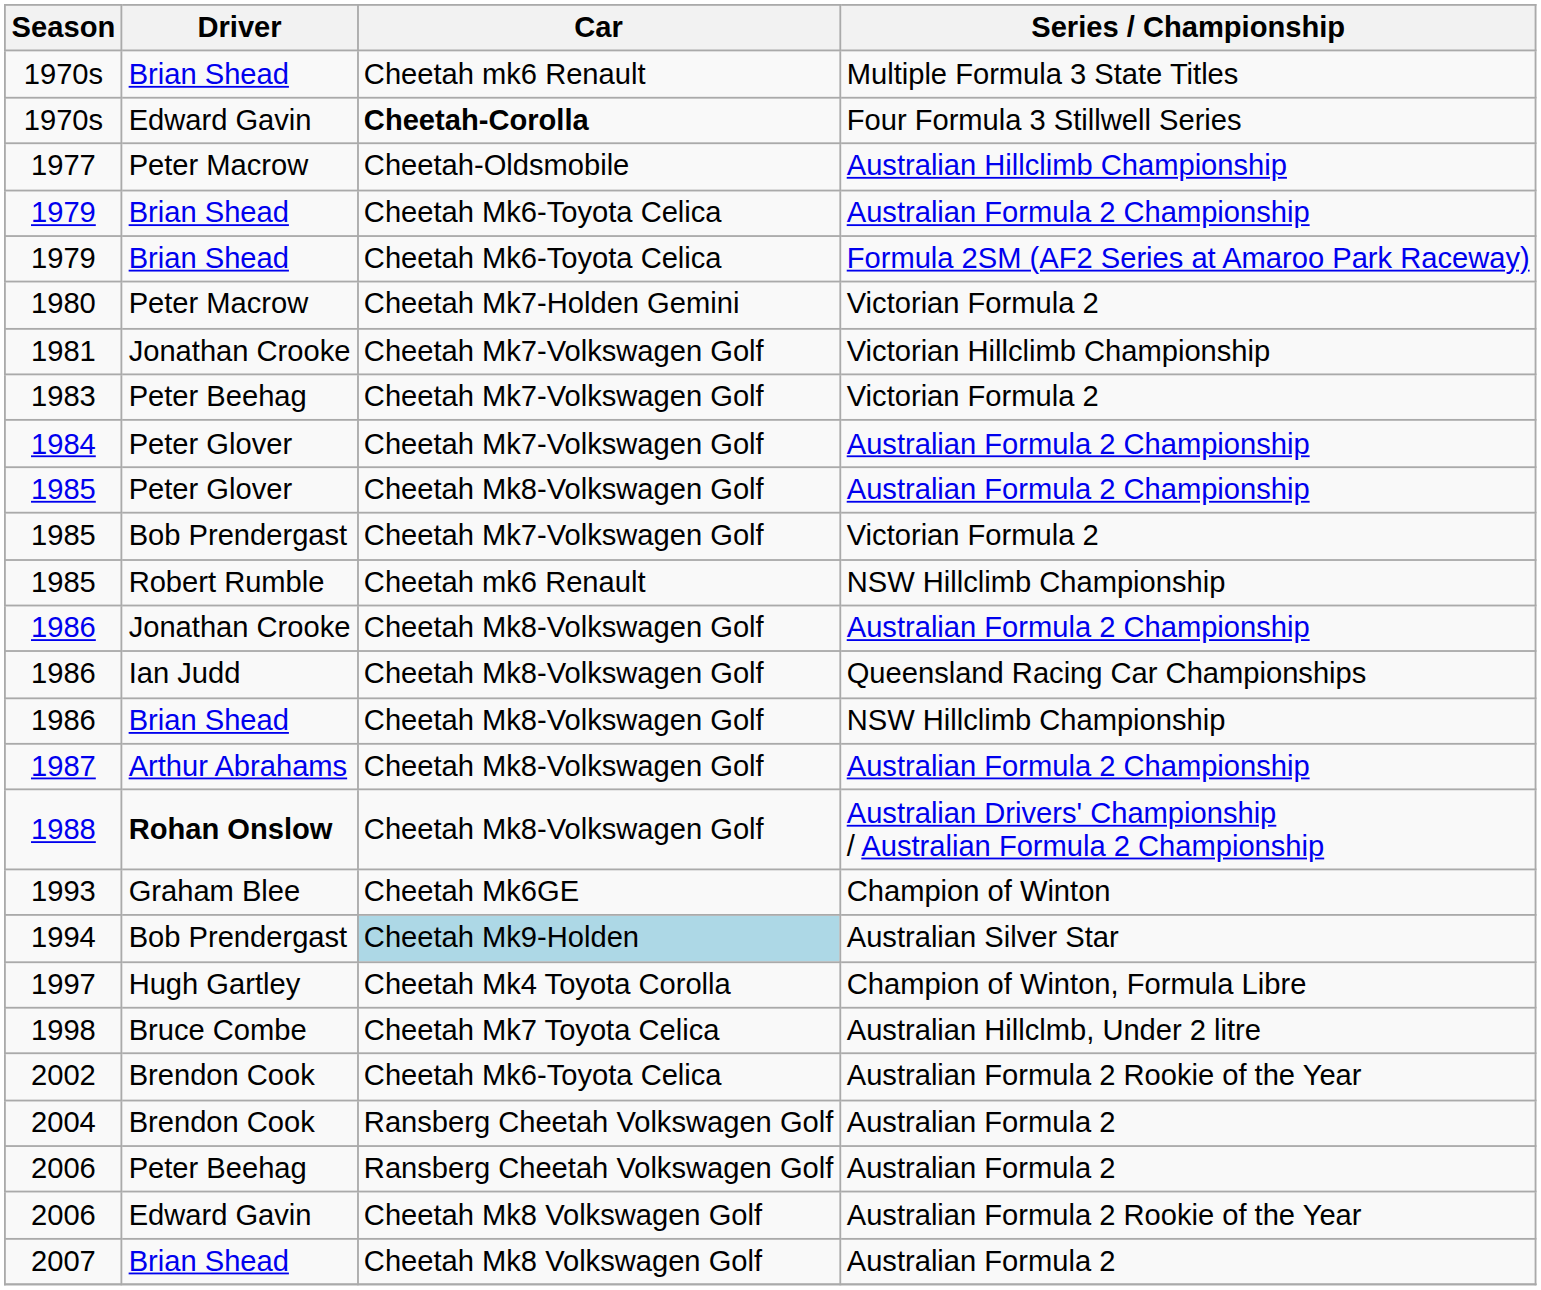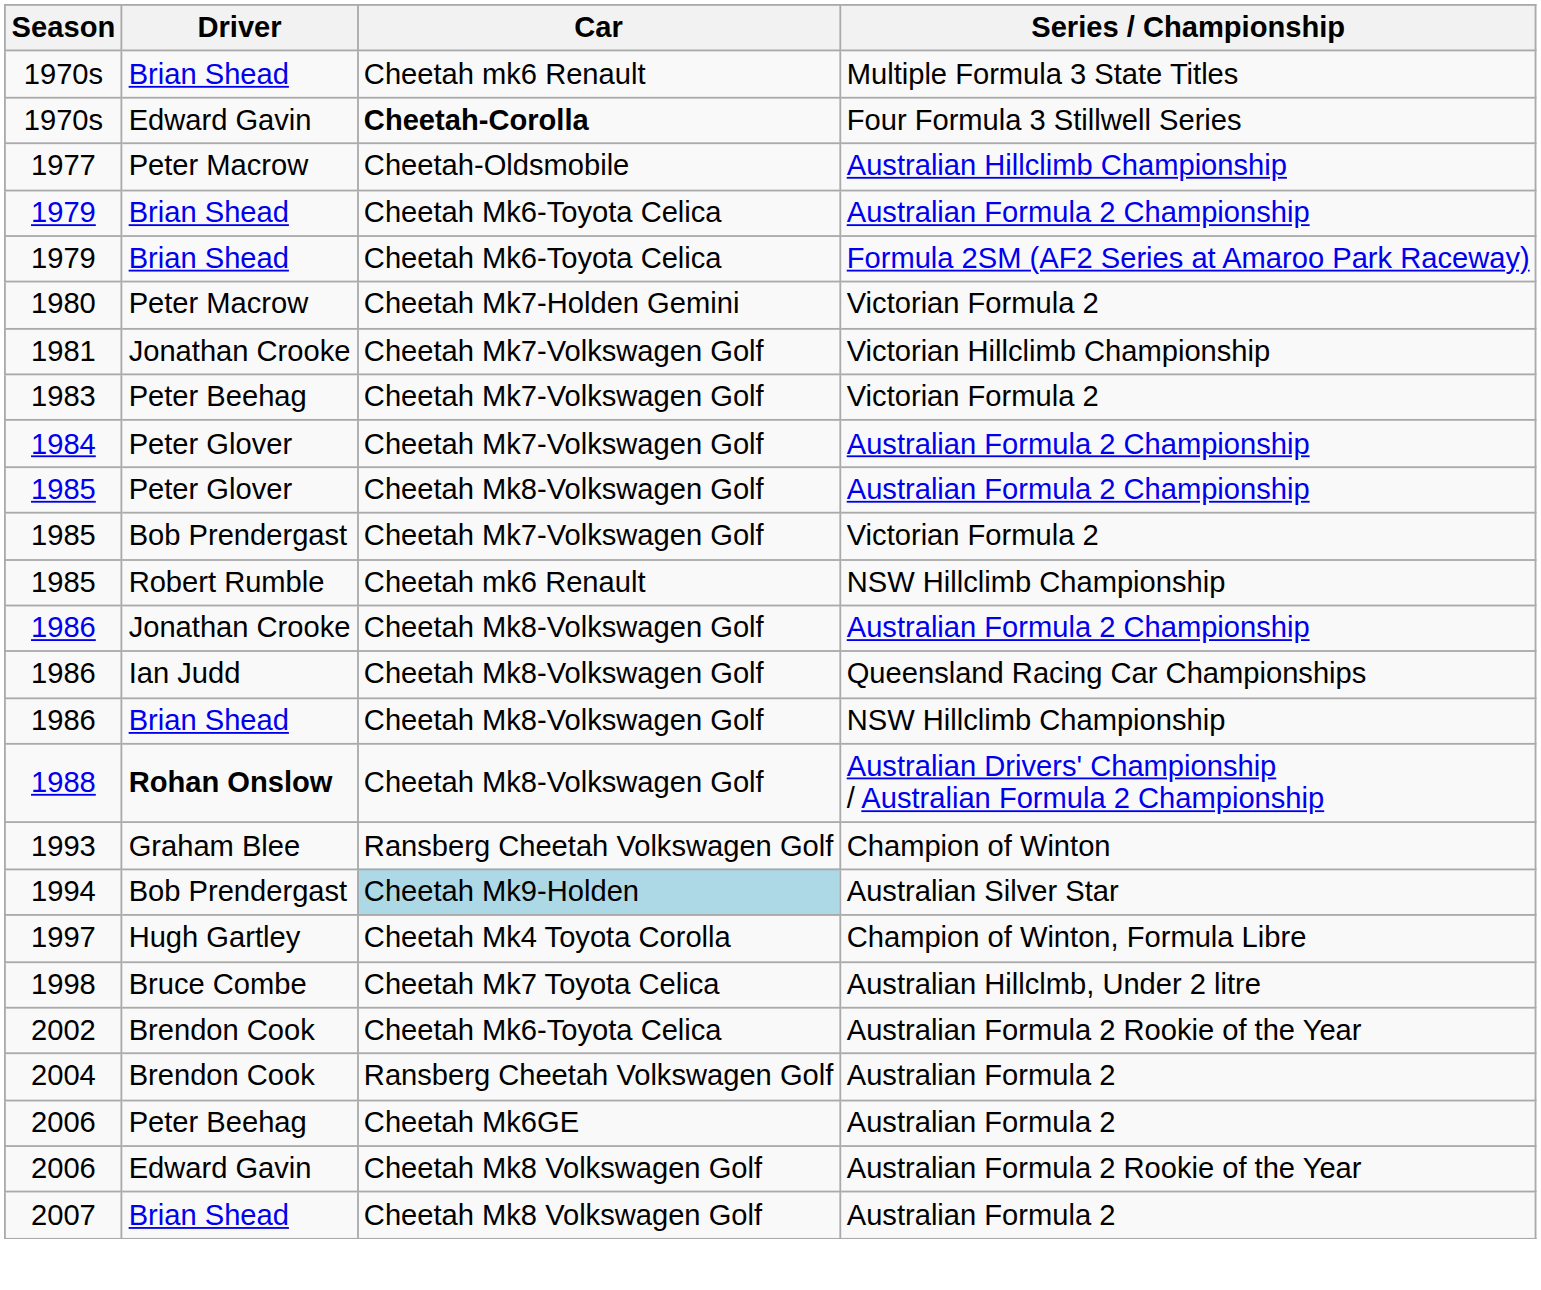 <table class="wikitable">
 <tr>
 <th>Season</th>
 <th>Driver</th>
 <th>Car</th>
 <th>Series / Championship</th>
 </tr>
 <tr align="center">
 <td>1970s</td>
 <td align="left"><a href='#'>Brian Shead</a></td>
 <td align="left">Cheetah mk6 Renault</td>
 <td align="left">Multiple Formula 3 State Titles</td>
 </tr>
 <tr align="center">
 <td>1970s</td>
 <td align="left">Edward Gavin</td>
 <td align="left"><strong>Cheetah-Corolla</strong></td>
 <td align="left">Four Formula 3 Stillwell Series</td>
 </tr>
 <tr align="center">
 <td>1977</td>
 <td align="left">Peter Macrow</td>
 <td align="left">Cheetah-Oldsmobile</td>
 <td align="left"><a href='#'>Australian Hillclimb Championship</a></td>
 </tr>
 <tr align="center">
 <td><a href='#'>1979</a></td>
 <td align="left"><a href='#'>Brian Shead</a></td>
 <td align="left">Cheetah Mk6-Toyota Celica</td>
 <td align="left"><a href='#'>Australian Formula 2 Championship</a></td>
 </tr>
 <tr align="center">
 <td>1979</td>
 <td align="left"><a href='#'>Brian Shead</a></td>
 <td align="left">Cheetah Mk6-Toyota Celica</td>
 <td align="left"><a href='#'>Formula 2SM (AF2 Series at Amaroo Park Raceway)</a></td>
 </tr>
 <tr align="center">
 <td>1980</td>
 <td align="left">Peter Macrow</td>
 <td align="left">Cheetah Mk7-Holden Gemini</td>
 <td align="left">Victorian Formula 2</td>
 </tr>
 <tr align="center">
 <td>1981</td>
 <td align="left">Jonathan Crooke</td>
 <td align="left">Cheetah Mk7-Volkswagen Golf</td>
 <td align="left">Victorian Hillclimb Championship</td>
 </tr>
 <tr align="center">
 <td>1983</td>
 <td align="left">Peter Beehag</td>
 <td align="left">Cheetah Mk7-Volkswagen Golf</td>
 <td align="left">Victorian Formula 2</td>
 </tr>
 <tr align="center">
 <td><a href='#'>1984</a></td>
 <td align="left">Peter Glover</td>
 <td align="left">Cheetah Mk7-Volkswagen Golf</td>
 <td align="left"><a href='#'>Australian Formula 2 Championship</a></td>
 </tr>
 <tr align="center">
 <td><a href='#'>1985</a></td>
 <td align="left">Peter Glover</td>
 <td align="left">Cheetah Mk8-Volkswagen Golf</td>
 <td align="left"><a href='#'>Australian Formula 2 Championship</a></td>
 </tr>
 <tr align="center">
 <td>1985</td>
 <td align="left">Bob Prendergast</td>
 <td align="left">Cheetah Mk7-Volkswagen Golf</td>
 <td align="left">Victorian Formula 2</td>
 </tr>
 <tr align="center">
 <td>1985</td>
 <td align="left">Robert Rumble</td>
 <td align="left">Cheetah mk6 Renault</td>
 <td align="left">NSW Hillclimb Championship</td>
 </tr>
 <tr align="center">
 <td><a href='#'>1986</a></td>
 <td align="left">Jonathan Crooke</td>
 <td align="left">Cheetah Mk8-Volkswagen Golf</td>
 <td align="left"><a href='#'>Australian Formula 2 Championship</a></td>
 </tr>
 <tr align="center">
 <td>1986</td>
 <td align="left">Ian Judd</td>
 <td align="left">Cheetah Mk8-Volkswagen Golf</td>
 <td align="left">Queensland Racing Car Championships</td>
 </tr>
 <tr align="center">
 <td>1986</td>
 <td align="left"><a href='#'>Brian Shead</a></td>
 <td align="left">Cheetah Mk8-Volkswagen Golf</td>
 <td align="left">NSW Hillclimb Championship</td>
 </tr>
 <tr align="center">
-<td><a href='#'>1987</a></td>
-<td align="left"><a href='#'>Arthur Abrahams</a></td>
-<td align="left">Cheetah Mk8-Volkswagen Golf</td>
-<td align="left"><a href='#'>Australian Formula 2 Championship</a></td>
-</tr>
-<tr align="center">
 <td><a href='#'>1988</a></td>
 <td align="left"><strong>Rohan Onslow</strong></td>
 <td align="left">Cheetah Mk8-Volkswagen Golf</td>
 <td align="left"><a href='#'>Australian Drivers' Championship</a> <br> / <a href='#'>Australian Formula 2 Championship</a></td>
 </tr>
 <tr align="center">
 <td>1993</td>
 <td align="left">Graham Blee</td>
-<td align="left">Cheetah Mk6GE</td>
+<td align="left">Ransberg Cheetah Volkswagen Golf</td>
 <td align="left">Champion of Winton</td>
 </tr>
 <tr align="center">
 <td>1994</td>
 <td align="left">Bob Prendergast</td>
 <td align="left" style="background: lightblue;">Cheetah Mk9-Holden</td>
 <td align="left">Australian Silver Star</td>
 </tr>
 <tr align="center">
 <td>1997</td>
 <td align="left">Hugh Gartley</td>
 <td align="left">Cheetah Mk4 Toyota Corolla</td>
 <td align="left">Champion of Winton, Formula Libre</td>
 </tr>
 <tr align="center">
 <td>1998</td>
 <td align="left">Bruce Combe</td>
 <td align="left">Cheetah Mk7 Toyota Celica</td>
 <td align="left">Australian Hillclmb, Under 2 litre</td>
 </tr>
 <tr align="center">
 <td>2002</td>
 <td align="left">Brendon Cook</td>
 <td align="left">Cheetah Mk6-Toyota Celica</td>
 <td align="left">Australian Formula 2 Rookie of the Year</td>
 </tr>
 <tr align="center">
 <td>2004</td>
 <td align="left">Brendon Cook</td>
 <td align="left">Ransberg Cheetah Volkswagen Golf</td>
 <td align="left">Australian Formula 2</td>
 </tr>
 <tr align="center">
 <td>2006</td>
 <td align="left">Peter Beehag</td>
-<td align="left">Ransberg Cheetah Volkswagen Golf</td>
+<td align="left">Cheetah Mk6GE</td>
 <td align="left">Australian Formula 2</td>
 </tr>
 <tr align="center">
 <td>2006</td>
 <td align="left">Edward Gavin</td>
 <td align="left">Cheetah Mk8 Volkswagen Golf</td>
 <td align="left">Australian Formula 2 Rookie of the Year</td>
 </tr>
 <tr align="center">
 <td>2007</td>
 <td align="left"><a href='#'>Brian Shead</a></td>
 <td align="left">Cheetah Mk8 Volkswagen Golf</td>
 <td align="left">Australian Formula 2</td>
 </tr>
 <tr align="center">
 </tr>
 </table>
